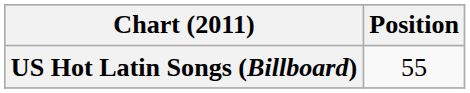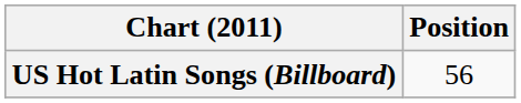 <table class="wikitable plainrowheaders" style="text-align:center">
 <tr>
 <th scope="col">Chart (2011)</th>
 <th scope="col">Position</th>
 </tr>
 <tr>
 <th scope="row">US Hot Latin Songs (<em>Billboard</em>)</th>
-<td>55</td>
+<td>56</td>
 </tr>
 </table>
